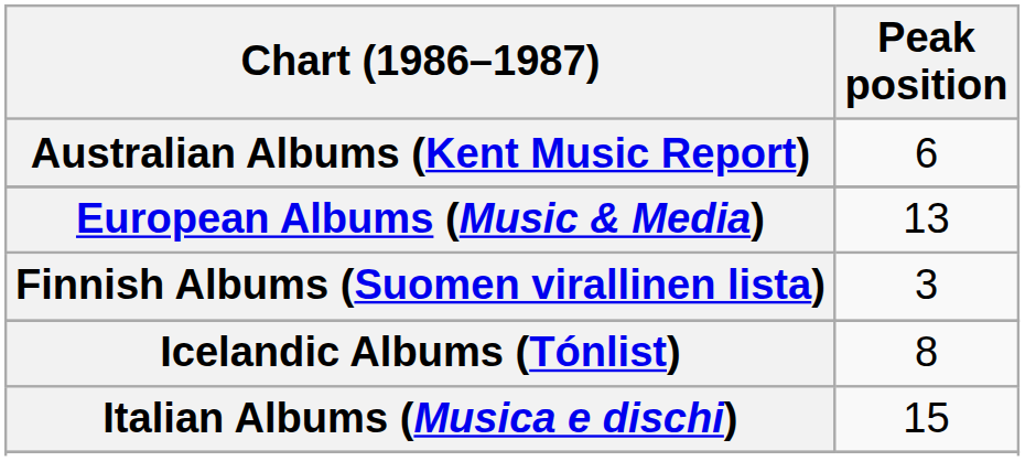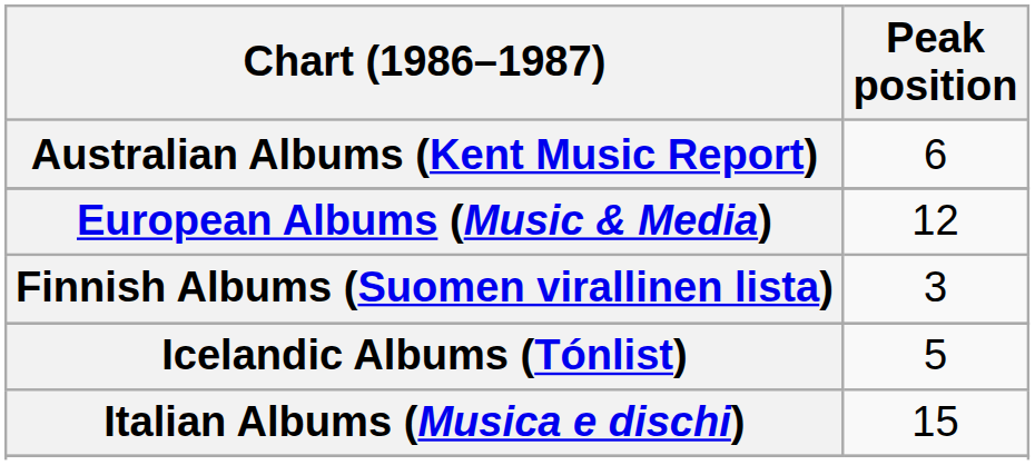 <table class="wikitable plainrowheaders sortable" style="text-align:center">
 <tr>
 <th scope="col">Chart (1986–1987)</th>
 <th scope="col">Peak<br>position</th>
 </tr>
 <tr>
 <th scope="row">Australian Albums (<a href='#'>Kent Music Report</a>)</th>
 <td>6</td>
 </tr>
 <tr>
 </tr>
 <tr>
 </tr>
 <tr>
 </tr>
 <tr>
 <th scope="row"><a href='#'>European Albums</a> (<em><a href='#'>Music & Media</a></em>)</th>
-<td>13</td>
+<td>12</td>
 </tr>
 <tr>
 <th scope="row">Finnish Albums (<a href='#'>Suomen virallinen lista</a>)</th>
 <td>3</td>
 </tr>
 <tr>
 </tr>
 <tr>
 <th scope="row">Icelandic Albums (<a href='#'>Tónlist</a>)</th>
-<td>8</td>
+<td>5</td>
 </tr>
 <tr>
 <th scope="row">Italian Albums (<em><a href='#'>Musica e dischi</a></em>)</th>
 <td>15</td>
 </tr>
 <tr>
 </tr>
 <tr>
 </tr>
 <tr>
 </tr>
 <tr>
 </tr>
 <tr>
 </tr>
 <tr>
 </tr>
 </table>
